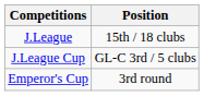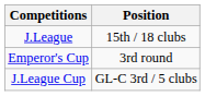 <table class="wikitable" style="text-align:center;">
 <tr>
 <th>Competitions</th>
 <th>Position</th>
 </tr>
 <tr>
 <td><a href='#'>J.League</a></td>
 <td>15th / 18 clubs</td>
 </tr>
 <tr>
+<td><a href='#'>Emperor's Cup</a></td>
+<td>3rd round</td>
+</tr>
+<tr>
 <td><a href='#'>J.League Cup</a></td>
 <td>GL-C 3rd / 5 clubs</td>
 </tr>
-<tr>
-<td><a href='#'>Emperor's Cup</a></td>
-<td>3rd round</td>
-</tr>
 </table>
